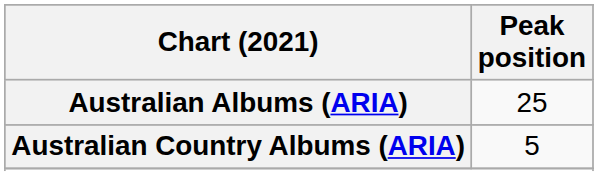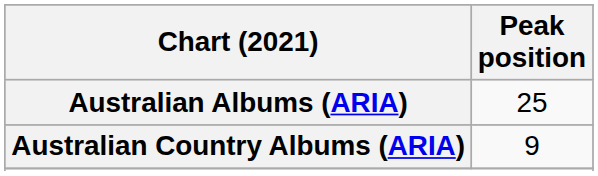 <table class="wikitable sortable plainrowheaders" style="text-align:center">
 <tr>
 <th scope="col">Chart (2021)</th>
 <th scope="col">Peak<br>position</th>
 </tr>
 <tr>
 <th scope="row">Australian Albums (<a href='#'>ARIA</a>)</th>
 <td>25</td>
 </tr>
 <tr>
 <th scope="row">Australian Country Albums (<a href='#'>ARIA</a>)</th>
-<td>5</td>
+<td>9</td>
 </tr>
 <tr>
 </tr>
 <tr>
 </tr>
 <tr>
 </tr>
 <tr>
 </tr>
 <tr>
 </tr>
 </table>
